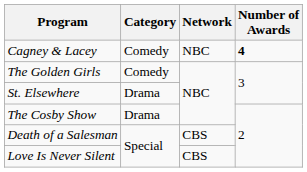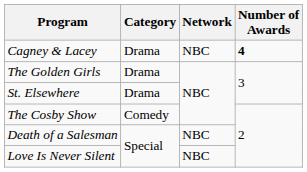 <table class="wikitable">
 <tr>
 <th>Program</th>
 <th>Category</th>
 <th>Network</th>
 <th>Number of<br>Awards</th>
 </tr>
 <tr>
 <td><em>Cagney & Lacey</em></td>
-<td>Comedy</td>
+<td>Drama</td>
 <td>NBC</td>
 <td><strong>4</strong></td>
 </tr>
 <tr>
 <td><em>The Golden Girls</em></td>
-<td>Comedy</td>
+<td>Drama</td>
 <td rowspan="3">NBC</td>
 <td rowspan="2">3</td>
 </tr>
 <tr>
 <td><em>St. Elsewhere</em></td>
 <td>Drama</td>
 </tr>
 <tr>
 <td><em>The Cosby Show</em></td>
-<td>Drama</td>
+<td>Comedy</td>
 <td rowspan="3">2</td>
 </tr>
 <tr>
 <td><em>Death of a Salesman</em></td>
 <td rowspan="2">Special</td>
-<td>CBS</td>
+<td>NBC</td>
 </tr>
 <tr>
 <td><em>Love Is Never Silent</em></td>
-<td>CBS</td>
+<td>NBC</td>
 </tr>
 </table>
